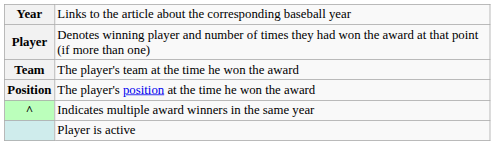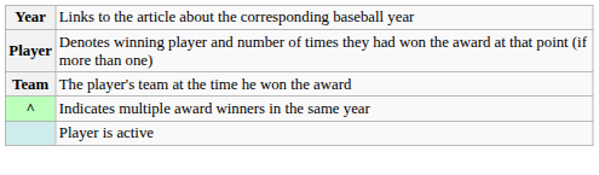 <table class="wikitable plainrowheaders">
 <tr>
 <th scope="row" style="text-align:center"><strong>Year</strong></th>
 <td>Links to the article about the corresponding baseball year</td>
 </tr>
 <tr>
 <th scope="row" style="text-align:center"><strong>Player</strong> </th>
 <td>Denotes winning player and number of times they had won the award at that point (if more than one)</td>
 </tr>
 <tr>
 <th scope="row" style="text-align:center"><strong>Team</strong></th>
 <td>The player's team at the time he won the award</td>
 </tr>
 <tr>
-<th scope="row" style="text-align:center"><strong>Position</strong></th>
-<td>The player's <a href='#'>position</a> at the time he won the award</td>
-</tr>
-<tr>
 <th scope="row" style="text-align:center; background-color:#bfb;">^</th>
 <td>Indicates multiple award winners in the same year</td>
 </tr>
 <tr>
 <th scope="row" style="text-align:center; background:#cfecec;"></th>
 <td>Player is active</td>
 </tr>
 </table>
